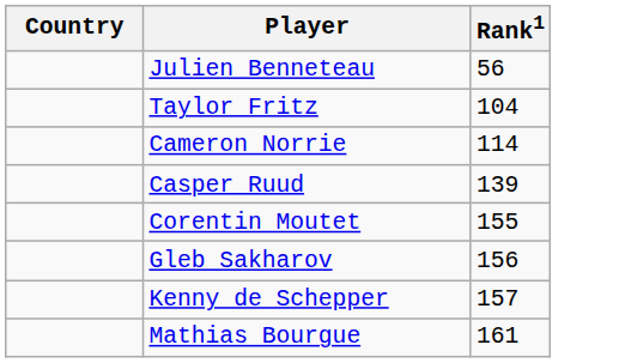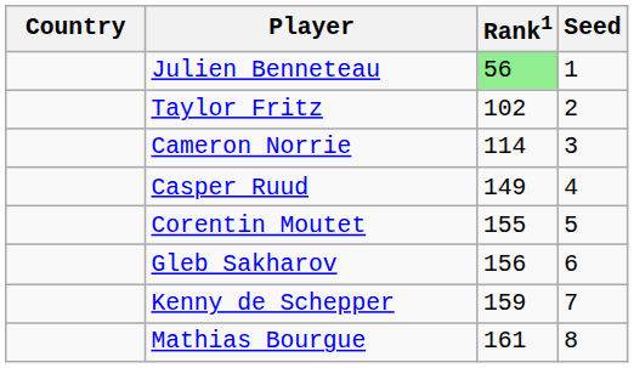 <table class="sortable wikitable">
 <tr>
 <th width="70">Country</th>
 <th width="175">Player</th>
 <th>Rank<sup>1</sup></th>
+<th>Seed</th>
 </tr>
 <tr>
 <td></td>
 <td><a href='#'>Julien Benneteau</a></td>
-<td>56</td>
+<td style="background: lightgreen;">56</td>
+<td>1</td>
 </tr>
 <tr>
 <td></td>
 <td><a href='#'>Taylor Fritz</a></td>
-<td>104</td>
+<td>102</td>
+<td>2</td>
 </tr>
 <tr>
 <td></td>
 <td><a href='#'>Cameron Norrie</a></td>
 <td>114</td>
+<td>3</td>
 </tr>
 <tr>
 <td></td>
 <td><a href='#'>Casper Ruud</a></td>
-<td>139</td>
+<td>149</td>
+<td>4</td>
 </tr>
 <tr>
 <td></td>
 <td><a href='#'>Corentin Moutet</a></td>
 <td>155</td>
+<td>5</td>
 </tr>
 <tr>
 <td></td>
 <td><a href='#'>Gleb Sakharov</a></td>
 <td>156</td>
+<td>6</td>
 </tr>
 <tr>
 <td></td>
 <td><a href='#'>Kenny de Schepper</a></td>
-<td>157</td>
+<td>159</td>
+<td>7</td>
 </tr>
 <tr>
 <td></td>
 <td><a href='#'>Mathias Bourgue</a></td>
 <td>161</td>
+<td>8</td>
 </tr>
 </table>
